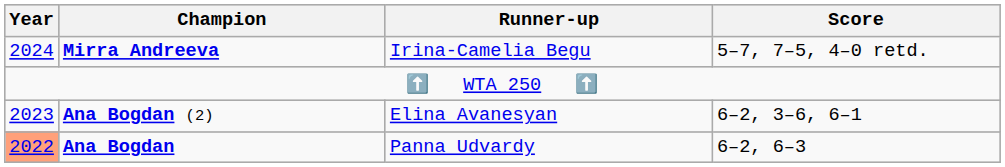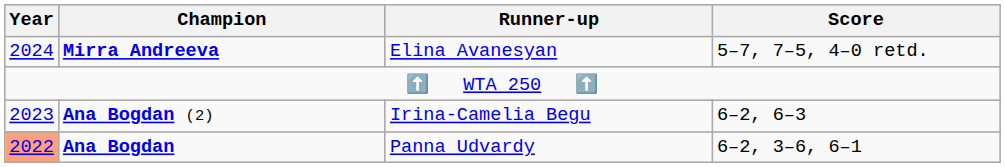 <table class="wikitable" style="font-size:90%">
 <tr>
 <th>Year</th>
 <th width="200">Champion</th>
 <th width="200">Runner-up</th>
 <th width="175">Score</th>
 </tr>
 <tr>
 <td><a href='#'>2024</a></td>
 <td> <strong><a href='#'>Mirra Andreeva</a></strong></td>
-<td> <a href='#'>Irina-Camelia Begu</a></td>
+<td> <a href='#'>Elina Avanesyan</a></td>
 <td>5–7, 7–5, 4–0 retd.</td>
 </tr>
 <tr>
 <td colspan="4" align="center">⬆️   <a href='#'>WTA 250</a>   ⬆️</td>
 </tr>
 <tr>
 <td><a href='#'>2023</a></td>
 <td> <strong><a href='#'>Ana Bogdan</a></strong> <small>(2)</small></td>
-<td> <a href='#'>Elina Avanesyan</a></td>
-<td>6–2, 3–6, 6–1</td>
+<td> <a href='#'>Irina-Camelia Begu</a></td>
+<td>6–2, 6–3</td>
 </tr>
 <tr>
 <td style="background: lightsalmon;"><a href='#'>2022</a></td>
 <td> <strong><a href='#'>Ana Bogdan</a></strong></td>
 <td> <a href='#'>Panna Udvardy</a></td>
-<td>6–2, 6–3</td>
+<td>6–2, 3–6, 6–1</td>
 </tr>
 </table>
